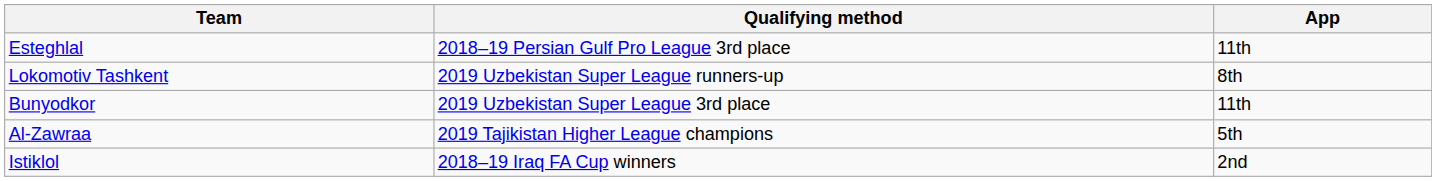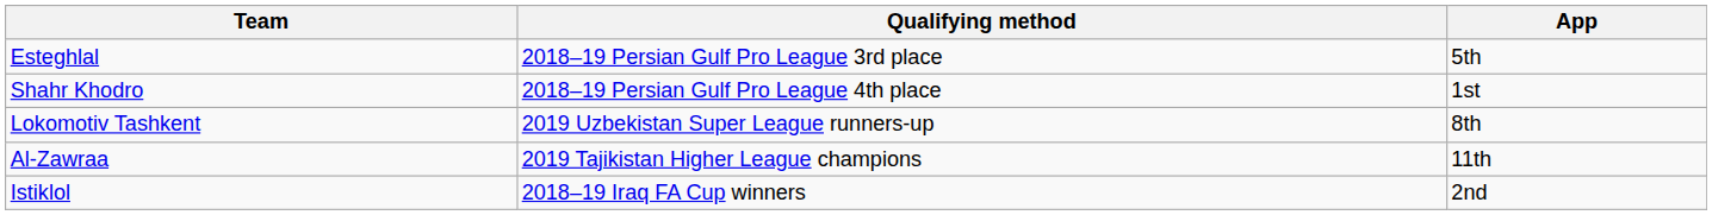 <table class="wikitable" style="table-layout:fixed;width:100%;">
 <tr>
 <th width=30%>Team</th>
 <th width=55%>Qualifying method</th>
 <th width=15%>App </th>
 </tr>
 <tr>
 <td> <a href='#'>Esteghlal</a></td>
 <td><a href='#'>2018–19 Persian Gulf Pro League</a> 3rd place</td>
-<td>11th </td>
+<td>5th </td>
+</tr>
+<tr>
+<td> <a href='#'>Shahr Khodro</a></td>
+<td><a href='#'>2018–19 Persian Gulf Pro League</a> 4th place</td>
+<td>1st</td>
 </tr>
 <tr>
 <td> <a href='#'>Lokomotiv Tashkent</a></td>
 <td><a href='#'>2019 Uzbekistan Super League</a> runners-up</td>
 <td>8th </td>
 </tr>
 <tr>
-<td> <a href='#'>Bunyodkor</a></td>
-<td><a href='#'>2019 Uzbekistan Super League</a> 3rd place</td>
-<td>11th </td>
-</tr>
-<tr>
 <td> <a href='#'>Al-Zawraa</a></td>
 <td><a href='#'>2019 Tajikistan Higher League</a> champions</td>
-<td>5th </td>
+<td>11th </td>
 </tr>
 <tr>
 <td> <a href='#'>Istiklol</a></td>
 <td><a href='#'>2018–19 Iraq FA Cup</a> winners</td>
 <td>2nd </td>
 </tr>
 </table>
